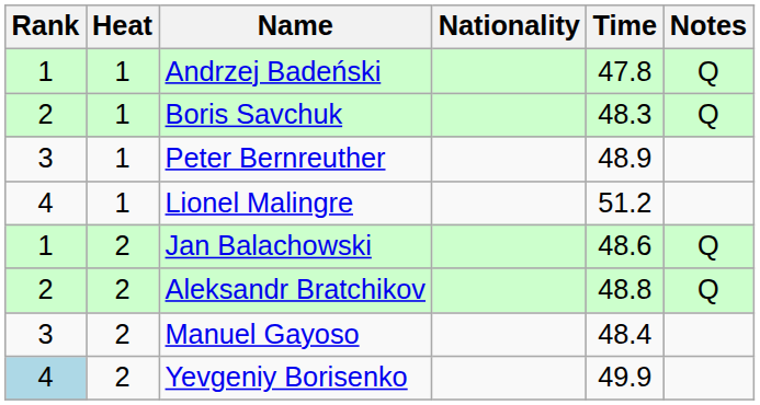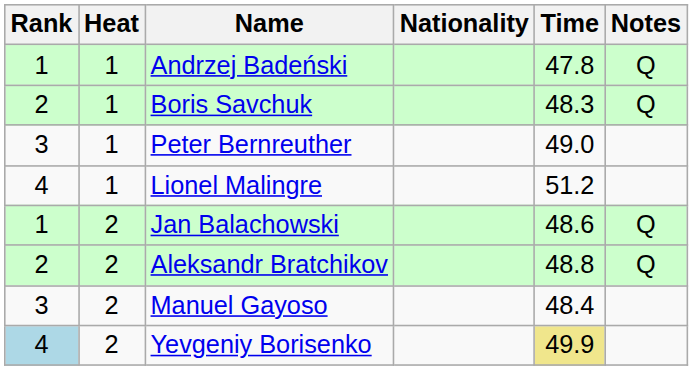 <table class="wikitable sortable" style="text-align:center">
 <tr>
 <th>Rank</th>
 <th>Heat</th>
 <th>Name</th>
 <th>Nationality</th>
 <th>Time</th>
 <th>Notes</th>
 </tr>
 <tr bgcolor=ccffcc>
 <td>1</td>
 <td>1</td>
 <td align="left"><a href='#'>Andrzej Badeński</a></td>
 <td align=left></td>
 <td>47.8</td>
 <td>Q</td>
 </tr>
 <tr bgcolor=ccffcc>
 <td>2</td>
 <td>1</td>
 <td align="left"><a href='#'>Boris Savchuk</a></td>
 <td align=left></td>
 <td>48.3</td>
 <td>Q</td>
 </tr>
 <tr>
 <td>3</td>
 <td>1</td>
 <td align="left"><a href='#'>Peter Bernreuther</a></td>
 <td align=left></td>
-<td>48.9</td>
+<td>49.0</td>
 <td></td>
 </tr>
 <tr>
 <td>4</td>
 <td>1</td>
 <td align="left"><a href='#'>Lionel Malingre</a></td>
 <td align=left></td>
 <td>51.2</td>
 <td></td>
 </tr>
 <tr bgcolor=ccffcc>
 <td>1</td>
 <td>2</td>
 <td align="left"><a href='#'>Jan Balachowski</a></td>
 <td align=left></td>
 <td>48.6</td>
 <td>Q</td>
 </tr>
 <tr bgcolor=ccffcc>
 <td>2</td>
 <td>2</td>
 <td align="left"><a href='#'>Aleksandr Bratchikov</a></td>
 <td align=left></td>
 <td>48.8</td>
 <td>Q</td>
 </tr>
 <tr>
 <td>3</td>
 <td>2</td>
 <td align="left"><a href='#'>Manuel Gayoso</a></td>
 <td align=left></td>
 <td>48.4</td>
 <td></td>
 </tr>
 <tr>
 <td style="background: lightblue;">4</td>
 <td>2</td>
 <td align="left"><a href='#'>Yevgeniy Borisenko</a></td>
 <td align=left></td>
-<td>49.9</td>
+<td style="background: khaki;">49.9</td>
 <td></td>
 </tr>
 </table>
